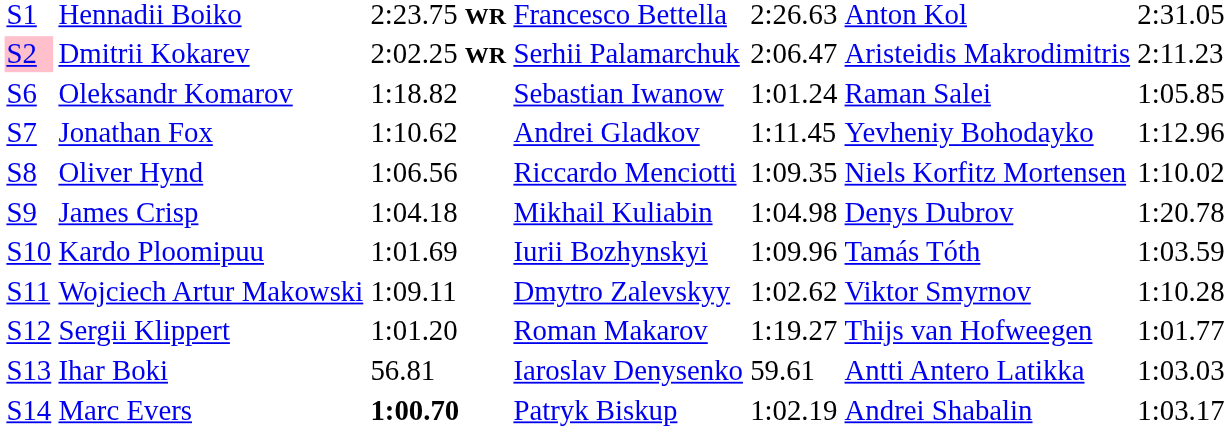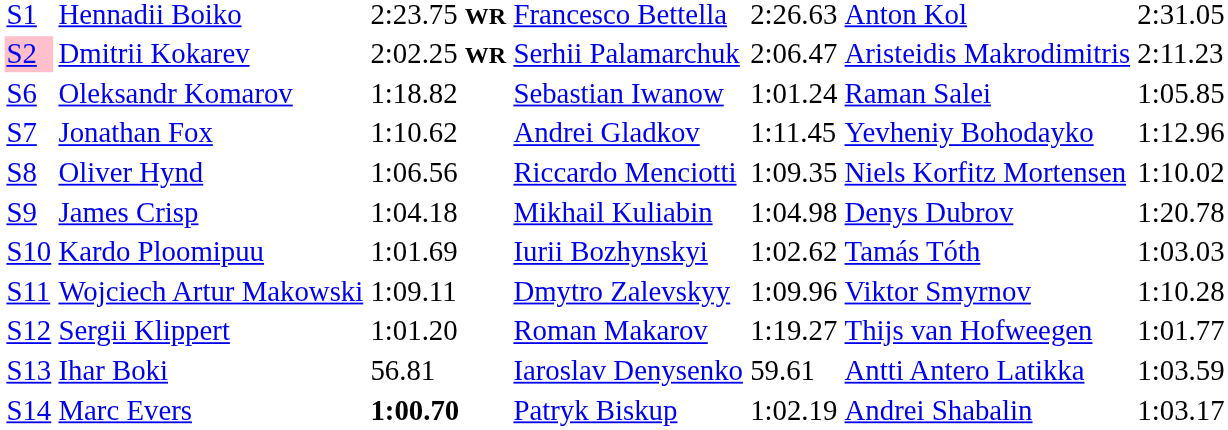 <table>
 <tr>
 <td><a href='#'>S1</a></td>
 <td><a href='#'>Hennadii Boiko</a><br></td>
 <td>2:23.75 <small><strong>WR</strong></small></td>
 <td><a href='#'>Francesco Bettella</a><br></td>
 <td>2:26.63</td>
 <td><a href='#'>Anton Kol</a><br></td>
 <td>2:31.05</td>
 </tr>
 <tr>
 <td style="background: pink;"><a href='#'>S2</a></td>
 <td><a href='#'>Dmitrii Kokarev</a><br></td>
 <td>2:02.25 <small><strong>WR</strong></small></td>
 <td><a href='#'>Serhii Palamarchuk</a><br></td>
 <td>2:06.47</td>
 <td><a href='#'>Aristeidis Makrodimitris</a><br></td>
 <td>2:11.23</td>
 </tr>
 <tr>
 <td><a href='#'>S6</a></td>
 <td><a href='#'>Oleksandr Komarov</a><br></td>
 <td>1:18.82</td>
 <td><a href='#'>Sebastian Iwanow</a><br></td>
 <td>1:01.24</td>
 <td><a href='#'>Raman Salei</a><br></td>
 <td>1:05.85</td>
 </tr>
 <tr>
 <td><a href='#'>S7</a></td>
 <td><a href='#'>Jonathan Fox</a><br></td>
 <td>1:10.62</td>
 <td><a href='#'>Andrei Gladkov</a><br></td>
 <td>1:11.45</td>
 <td><a href='#'>Yevheniy Bohodayko</a><br></td>
 <td>1:12.96</td>
 </tr>
 <tr>
 <td><a href='#'>S8</a></td>
 <td><a href='#'>Oliver Hynd</a><br></td>
 <td>1:06.56</td>
 <td><a href='#'>Riccardo Menciotti</a><br></td>
 <td>1:09.35</td>
 <td><a href='#'>Niels Korfitz Mortensen</a><br></td>
 <td>1:10.02</td>
 </tr>
 <tr>
 <td><a href='#'>S9</a></td>
 <td><a href='#'>James Crisp</a><br></td>
 <td>1:04.18</td>
 <td><a href='#'>Mikhail Kuliabin</a><br></td>
 <td>1:04.98</td>
 <td><a href='#'>Denys Dubrov</a><br></td>
 <td>1:20.78</td>
 </tr>
 <tr>
 <td><a href='#'>S10</a></td>
 <td><a href='#'>Kardo Ploomipuu</a><br></td>
 <td>1:01.69</td>
 <td><a href='#'>Iurii Bozhynskyi</a><br></td>
-<td>1:09.96</td>
+<td>1:02.62</td>
 <td><a href='#'>Tamás Tóth</a><br></td>
-<td>1:03.59</td>
+<td>1:03.03</td>
 </tr>
 <tr>
 <td><a href='#'>S11</a></td>
 <td><a href='#'>Wojciech Artur Makowski</a><br></td>
 <td>1:09.11</td>
 <td><a href='#'>Dmytro Zalevskyy</a><br></td>
-<td>1:02.62</td>
+<td>1:09.96</td>
 <td><a href='#'>Viktor Smyrnov</a><br></td>
 <td>1:10.28</td>
 </tr>
 <tr>
 <td><a href='#'>S12</a></td>
 <td><a href='#'>Sergii Klippert</a><br></td>
 <td>1:01.20</td>
 <td><a href='#'>Roman Makarov</a><br></td>
 <td>1:19.27</td>
 <td><a href='#'>Thijs van Hofweegen</a><br></td>
 <td>1:01.77</td>
 </tr>
 <tr>
 <td><a href='#'>S13</a></td>
 <td><a href='#'>Ihar Boki</a><br></td>
 <td>56.81</td>
 <td><a href='#'>Iaroslav Denysenko</a><br></td>
 <td>59.61</td>
 <td><a href='#'>Antti Antero Latikka</a><br></td>
-<td>1:03.03</td>
+<td>1:03.59</td>
 </tr>
 <tr>
 <td><a href='#'>S14</a></td>
 <td><a href='#'>Marc Evers</a><br></td>
 <td><strong>1:00.70</strong></td>
 <td><a href='#'>Patryk Biskup</a><br></td>
 <td>1:02.19</td>
 <td><a href='#'>Andrei Shabalin</a><br></td>
 <td>1:03.17</td>
 </tr>
 </table>
